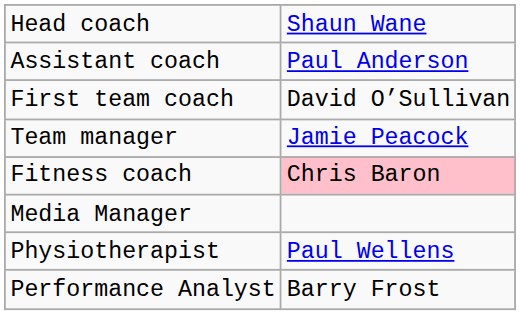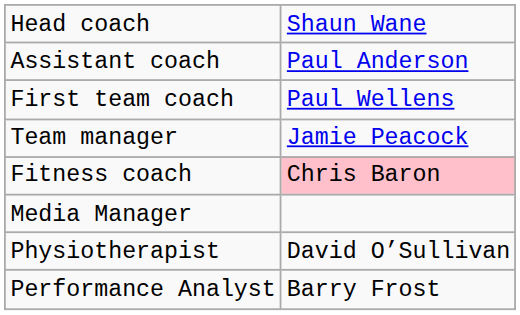 <table class="wikitable">
 <tr>
 <td>Head coach</td>
 <td> <a href='#'>Shaun Wane</a></td>
 </tr>
 <tr>
 <td>Assistant coach</td>
 <td> <a href='#'>Paul Anderson</a></td>
 </tr>
 <tr>
 <td>First team coach</td>
-<td>David O’Sullivan</td>
+<td> <a href='#'>Paul Wellens</a></td>
 </tr>
 <tr>
 <td>Team manager</td>
 <td> <a href='#'>Jamie Peacock</a></td>
 </tr>
 <tr>
 <td>Fitness coach</td>
 <td style="background: pink;"> Chris Baron</td>
 </tr>
 <tr>
 <td>Media Manager</td>
 <td></td>
 </tr>
 <tr>
 <td>Physiotherapist</td>
-<td> <a href='#'>Paul Wellens</a></td>
+<td>David O’Sullivan</td>
 </tr>
 <tr>
 <td>Performance Analyst</td>
 <td> Barry Frost</td>
 </tr>
 </table>
